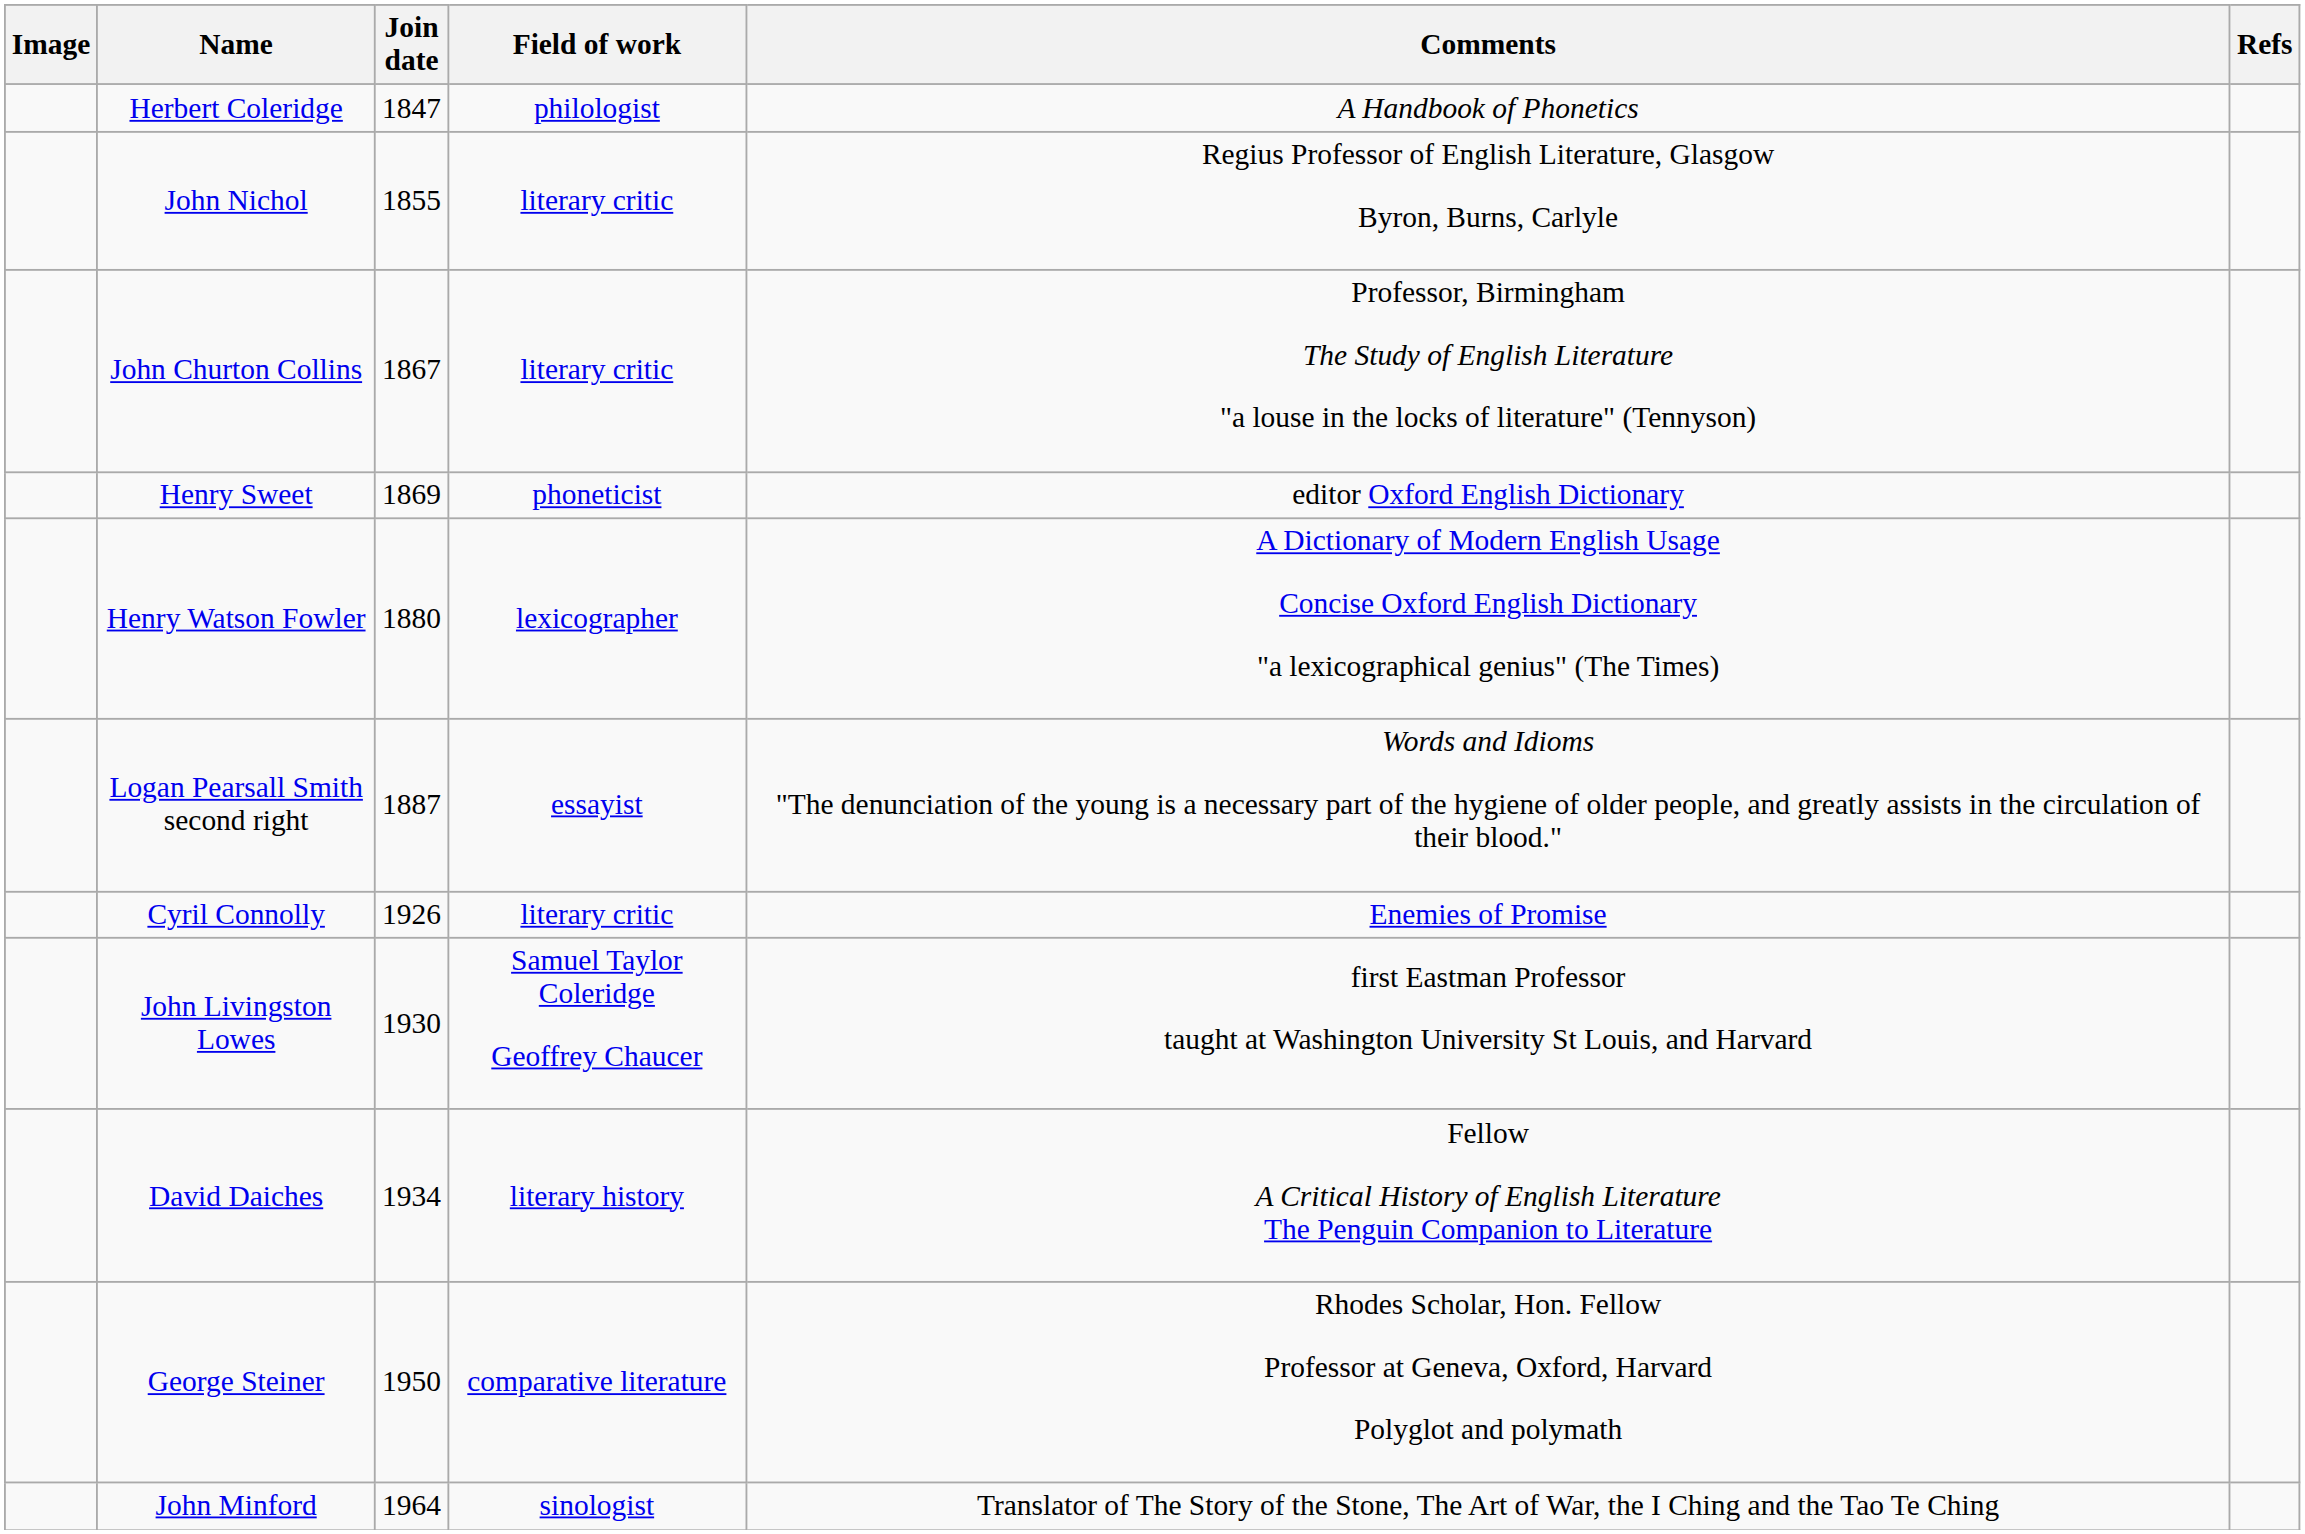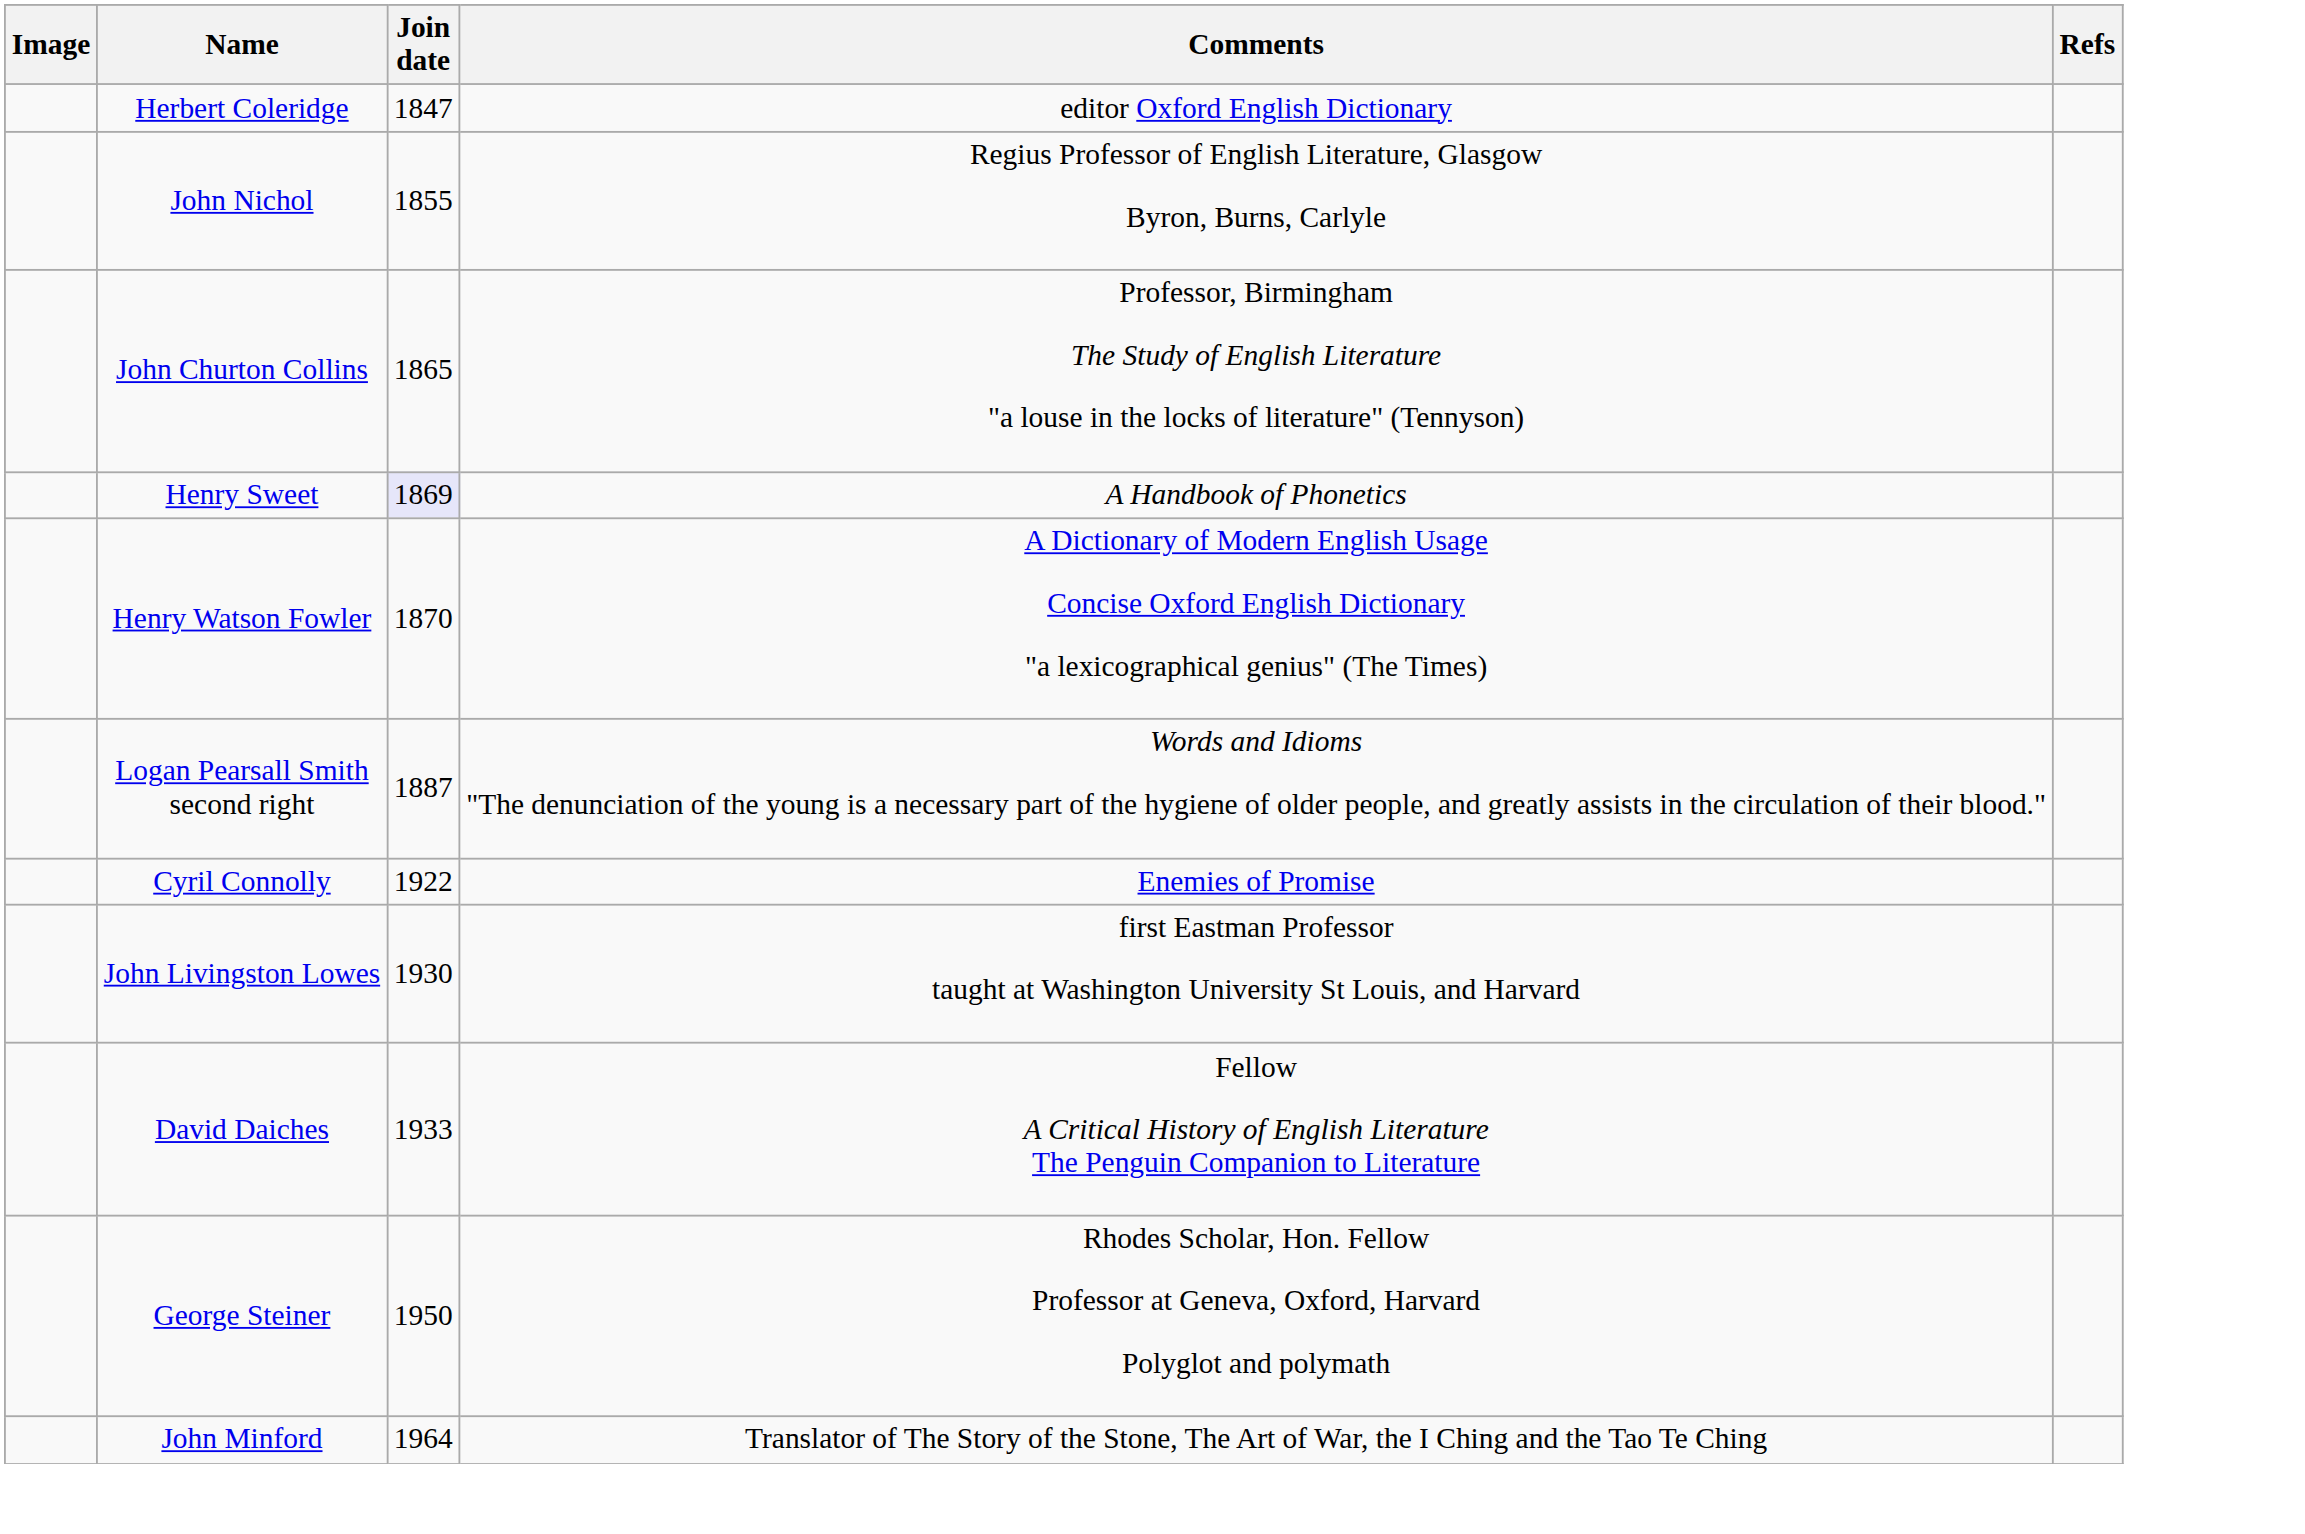 <table class="wikitable sortable" style="text-align:center; border:none;">
 <tr>
 <th scope=col class="unsortable">Image</th>
 <th scope=col>Name</th>
 <th scope=col>Join<br>date</th>
-<th scope=col>Field of work</th>
 <th scope=col>Comments</th>
 <th scope=col>Refs</th>
 </tr>
 <tr>
 <td></td>
 <td><a href='#'>Herbert Coleridge</a></td>
 <td>1847</td>
-<td><a href='#'>philologist</a></td>
-<td><em>A Handbook of Phonetics</em></td>
+<td>editor <a href='#'>Oxford English Dictionary</a></td>
 <td></td>
 </tr>
 <tr>
 <td></td>
 <td><a href='#'>John Nichol</a></td>
 <td>1855</td>
-<td><a href='#'>literary critic</a></td>
 <td>Regius Professor of English Literature, Glasgow<p>Byron, Burns, Carlyle</p></td>
 <td></td>
 </tr>
 <tr>
 <td></td>
 <td><a href='#'>John Churton Collins</a></td>
-<td>1867</td>
-<td><a href='#'>literary critic</a></td>
+<td>1865</td>
 <td>Professor, Birmingham<p><em>The Study of English Literature</em></p><p> "a louse in the locks of literature" (Tennyson)</p></td>
 <td></td>
 </tr>
 <tr>
 <td></td>
 <td><a href='#'>Henry Sweet</a></td>
-<td>1869</td>
-<td><a href='#'>phoneticist</a></td>
-<td>editor <a href='#'>Oxford English Dictionary</a></td>
+<td style="background: lavender;">1869</td>
+<td><em>A Handbook of Phonetics</em></td>
 <td></td>
 </tr>
 <tr>
 <td></td>
 <td><a href='#'>Henry Watson Fowler</a></td>
-<td>1880</td>
-<td><a href='#'>lexicographer</a></td>
+<td>1870</td>
 <td><a href='#'>A Dictionary of Modern English Usage</a><p><a href='#'>Concise Oxford English Dictionary</a></p><p>"a lexicographical genius" (The Times)</p></td>
 <td></td>
 </tr>
 <tr>
 <td></td>
 <td><a href='#'>Logan Pearsall Smith</a><br>second right</td>
 <td>1887</td>
-<td><a href='#'>essayist</a></td>
 <td><em>Words and Idioms</em><p>"The denunciation of the young is a necessary part of the hygiene of older people, and greatly assists in the circulation of their blood."</p></td>
 <td></td>
 </tr>
 <tr>
 <td></td>
 <td><a href='#'>Cyril Connolly</a></td>
-<td>1926</td>
-<td><a href='#'>literary critic</a></td>
+<td>1922</td>
 <td><a href='#'>Enemies of Promise</a></td>
 <td></td>
 </tr>
 <tr>
 <td></td>
 <td><a href='#'>John Livingston Lowes</a></td>
 <td>1930</td>
-<td><a href='#'>Samuel Taylor Coleridge</a><p><a href='#'>Geoffrey Chaucer</a></p></td>
 <td>first Eastman Professor<p>taught at Washington University St Louis, and Harvard</p></td>
 <td></td>
 </tr>
 <tr>
 <td></td>
 <td><a href='#'>David Daiches</a></td>
-<td>1934</td>
-<td><a href='#'>literary history</a></td>
+<td>1933</td>
 <td>Fellow<p><em>A Critical History of English Literature</em> <br><a href='#'>The Penguin Companion to Literature</a></p></td>
 <td></td>
 </tr>
 <tr>
 <td></td>
 <td><a href='#'>George Steiner</a></td>
 <td>1950</td>
-<td><a href='#'>comparative literature</a></td>
 <td>Rhodes Scholar, Hon. Fellow<p>Professor at Geneva, Oxford, Harvard</p><p>Polyglot and polymath</p></td>
 <td></td>
 </tr>
 <tr>
 <td></td>
 <td><a href='#'>John Minford</a></td>
 <td>1964</td>
-<td><a href='#'>sinologist</a></td>
 <td>Translator of The Story of the Stone, The Art of War, the I Ching and the Tao Te Ching</td>
 <td></td>
 </tr>
 </table>
